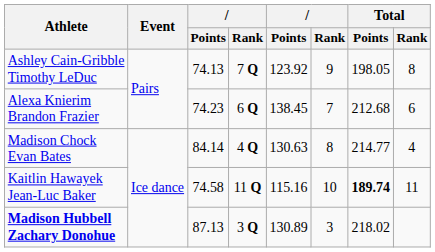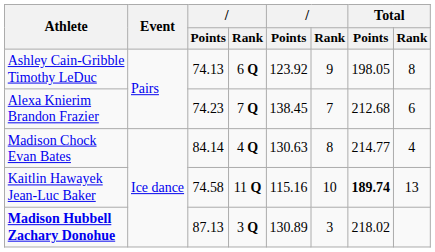 <table class=wikitable style=text-align:center;font-size:90%>
 <tr>
 <th rowspan=2>Athlete</th>
 <th rowspan=2>Event</th>
 <th colspan=2> / </th>
 <th colspan=2> / </th>
 <th colspan=2>Total</th>
 </tr>
 <tr style=font-size:95%>
 <th>Points</th>
 <th>Rank</th>
 <th>Points</th>
 <th>Rank</th>
 <th>Points</th>
 <th>Rank</th>
 </tr>
 <tr>
 <td align=left><a href='#'>Ashley Cain-Gribble</a><br><a href='#'>Timothy LeDuc</a></td>
 <td align=left rowspan=2><a href='#'>Pairs</a></td>
 <td>74.13</td>
-<td>7 <strong>Q</strong></td>
+<td>6 <strong>Q</strong></td>
 <td>123.92</td>
 <td>9</td>
 <td>198.05</td>
 <td>8</td>
 </tr>
 <tr>
 <td align=left><a href='#'>Alexa Knierim</a><br><a href='#'>Brandon Frazier</a></td>
 <td>74.23</td>
-<td>6 <strong>Q</strong></td>
+<td>7 <strong>Q</strong></td>
 <td>138.45</td>
 <td>7</td>
 <td>212.68</td>
 <td>6</td>
 </tr>
 <tr>
 <td align=left><a href='#'>Madison Chock</a><br><a href='#'>Evan Bates</a></td>
 <td align=left rowspan=3><a href='#'>Ice dance</a></td>
 <td>84.14</td>
 <td>4 <strong>Q</strong></td>
 <td>130.63</td>
 <td>8</td>
 <td>214.77</td>
 <td>4</td>
 </tr>
 <tr>
 <td align=left><a href='#'>Kaitlin Hawayek</a><br><a href='#'>Jean-Luc Baker</a></td>
 <td>74.58</td>
 <td>11 <strong>Q</strong></td>
 <td>115.16</td>
 <td>10</td>
 <td><strong>189.74</strong></td>
-<td>11</td>
+<td>13</td>
 </tr>
 <tr>
 <td align=left><strong><a href='#'>Madison Hubbell</a><br><a href='#'>Zachary Donohue</a></strong></td>
 <td>87.13</td>
 <td>3 <strong>Q</strong></td>
 <td>130.89</td>
 <td>3</td>
 <td>218.02</td>
 <td></td>
 </tr>
 </table>
